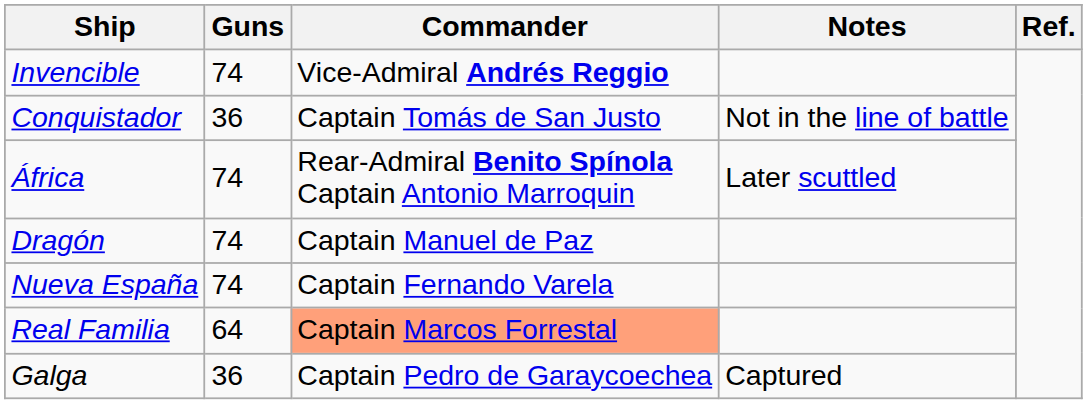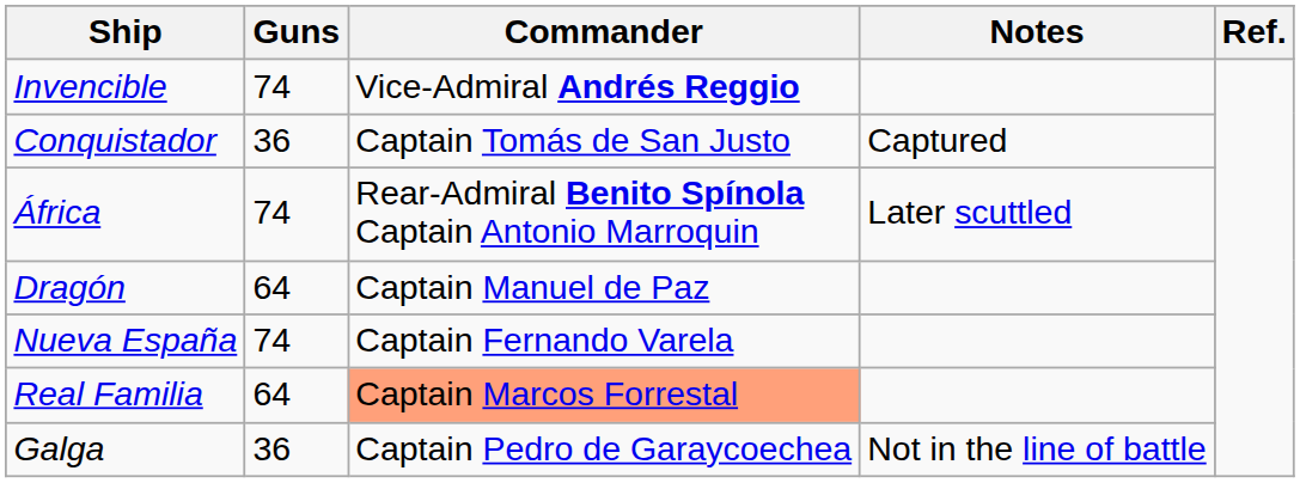 <table class="wikitable"width=>
 <tr>
 <th>Ship</th>
 <th>Guns</th>
 <th>Commander</th>
 <th>Notes</th>
 <th>Ref.</th>
 </tr>
 <tr>
 <td><a href='#'><em>Invencible</em></a></td>
 <td>74</td>
 <td>Vice-Admiral <strong><a href='#'>Andrés Reggio</a></strong></td>
 <td></td>
 <td rowspan=7></td>
 </tr>
 <tr>
 <td><a href='#'><em>Conquistador</em></a></td>
 <td>36</td>
 <td>Captain <a href='#'>Tomás de San Justo</a></td>
-<td>Not in the <a href='#'>line of battle</a></td>
+<td>Captured</td>
 </tr>
 <tr>
 <td><a href='#'><em>África</em></a></td>
 <td>74</td>
 <td>Rear-Admiral <strong><a href='#'>Benito Spínola</a></strong><br>Captain <a href='#'>Antonio Marroquin</a></td>
 <td>Later <a href='#'>scuttled</a></td>
 </tr>
 <tr>
 <td><a href='#'><em>Dragón</em></a></td>
-<td>74</td>
+<td>64</td>
 <td>Captain <a href='#'>Manuel de Paz</a></td>
 <td></td>
 </tr>
 <tr>
 <td><a href='#'><em>Nueva España</em></a></td>
 <td>74</td>
 <td>Captain <a href='#'>Fernando Varela</a></td>
 <td></td>
 </tr>
 <tr>
 <td><a href='#'><em>Real Familia</em></a></td>
 <td>64</td>
 <td style="background: lightsalmon;">Captain <a href='#'>Marcos Forrestal</a></td>
 <td></td>
 </tr>
 <tr>
 <td><em>Galga</em></td>
 <td>36</td>
 <td>Captain <a href='#'>Pedro de Garaycoechea</a></td>
-<td>Captured</td>
+<td>Not in the <a href='#'>line of battle</a></td>
 </tr>
 </table>
